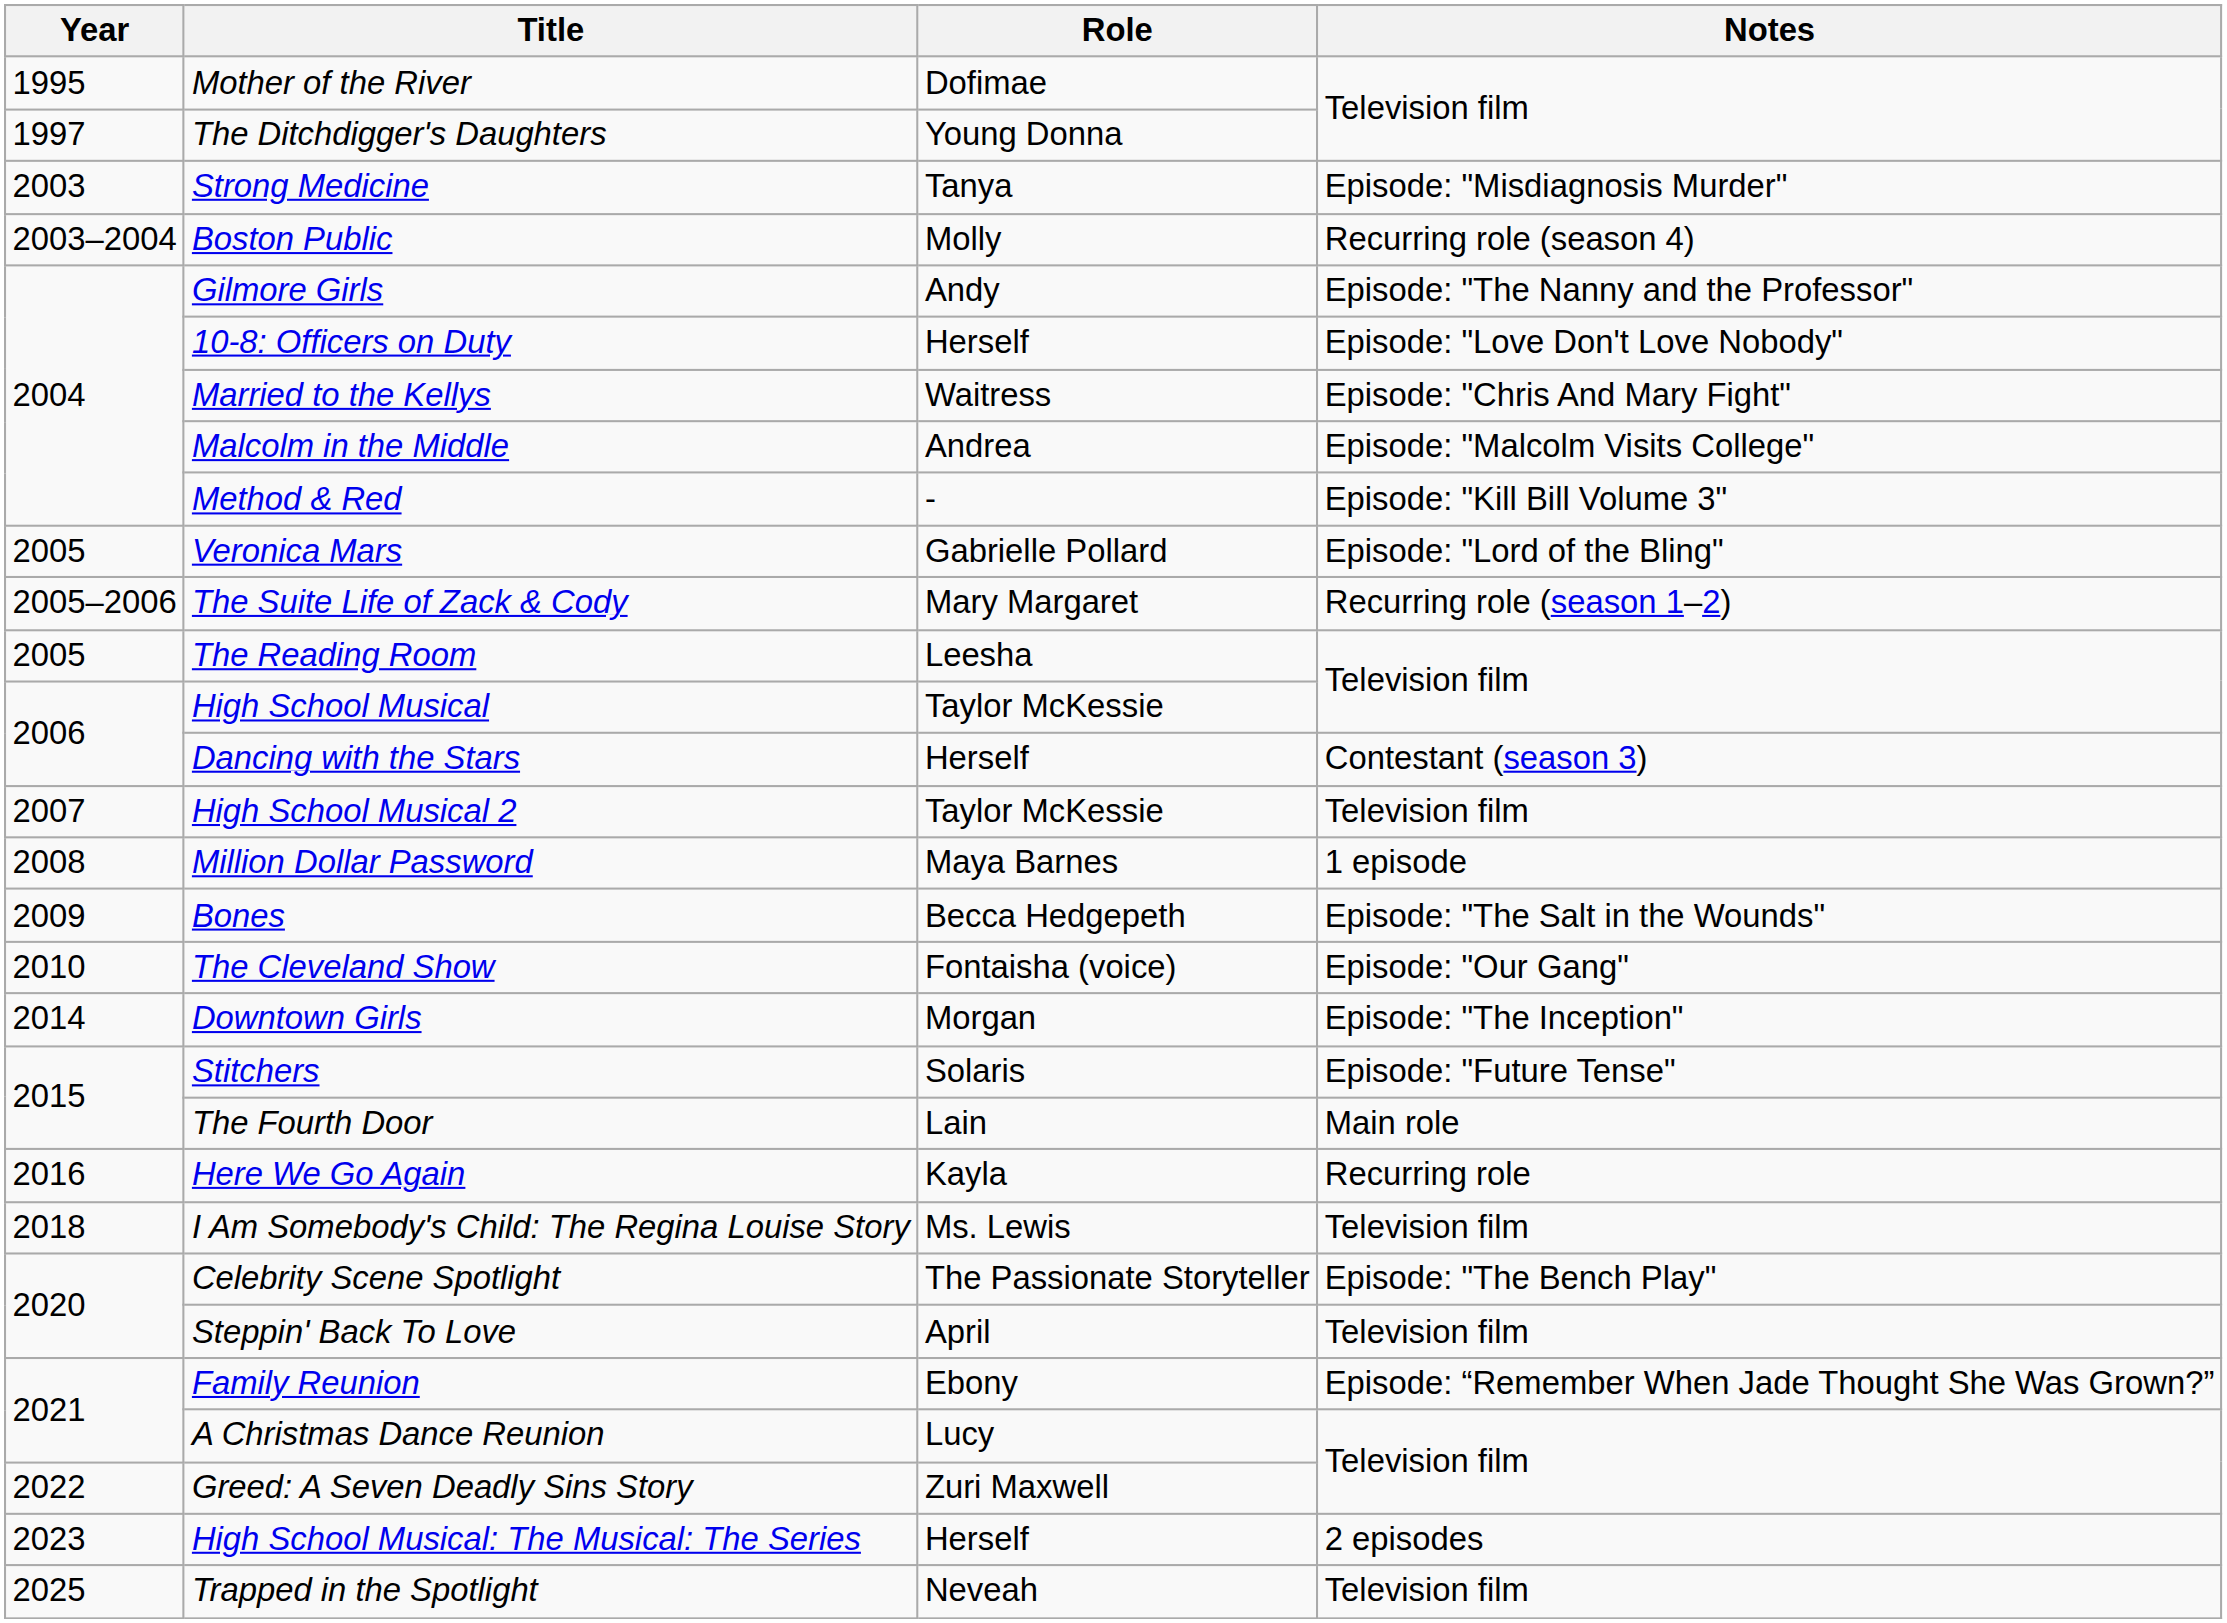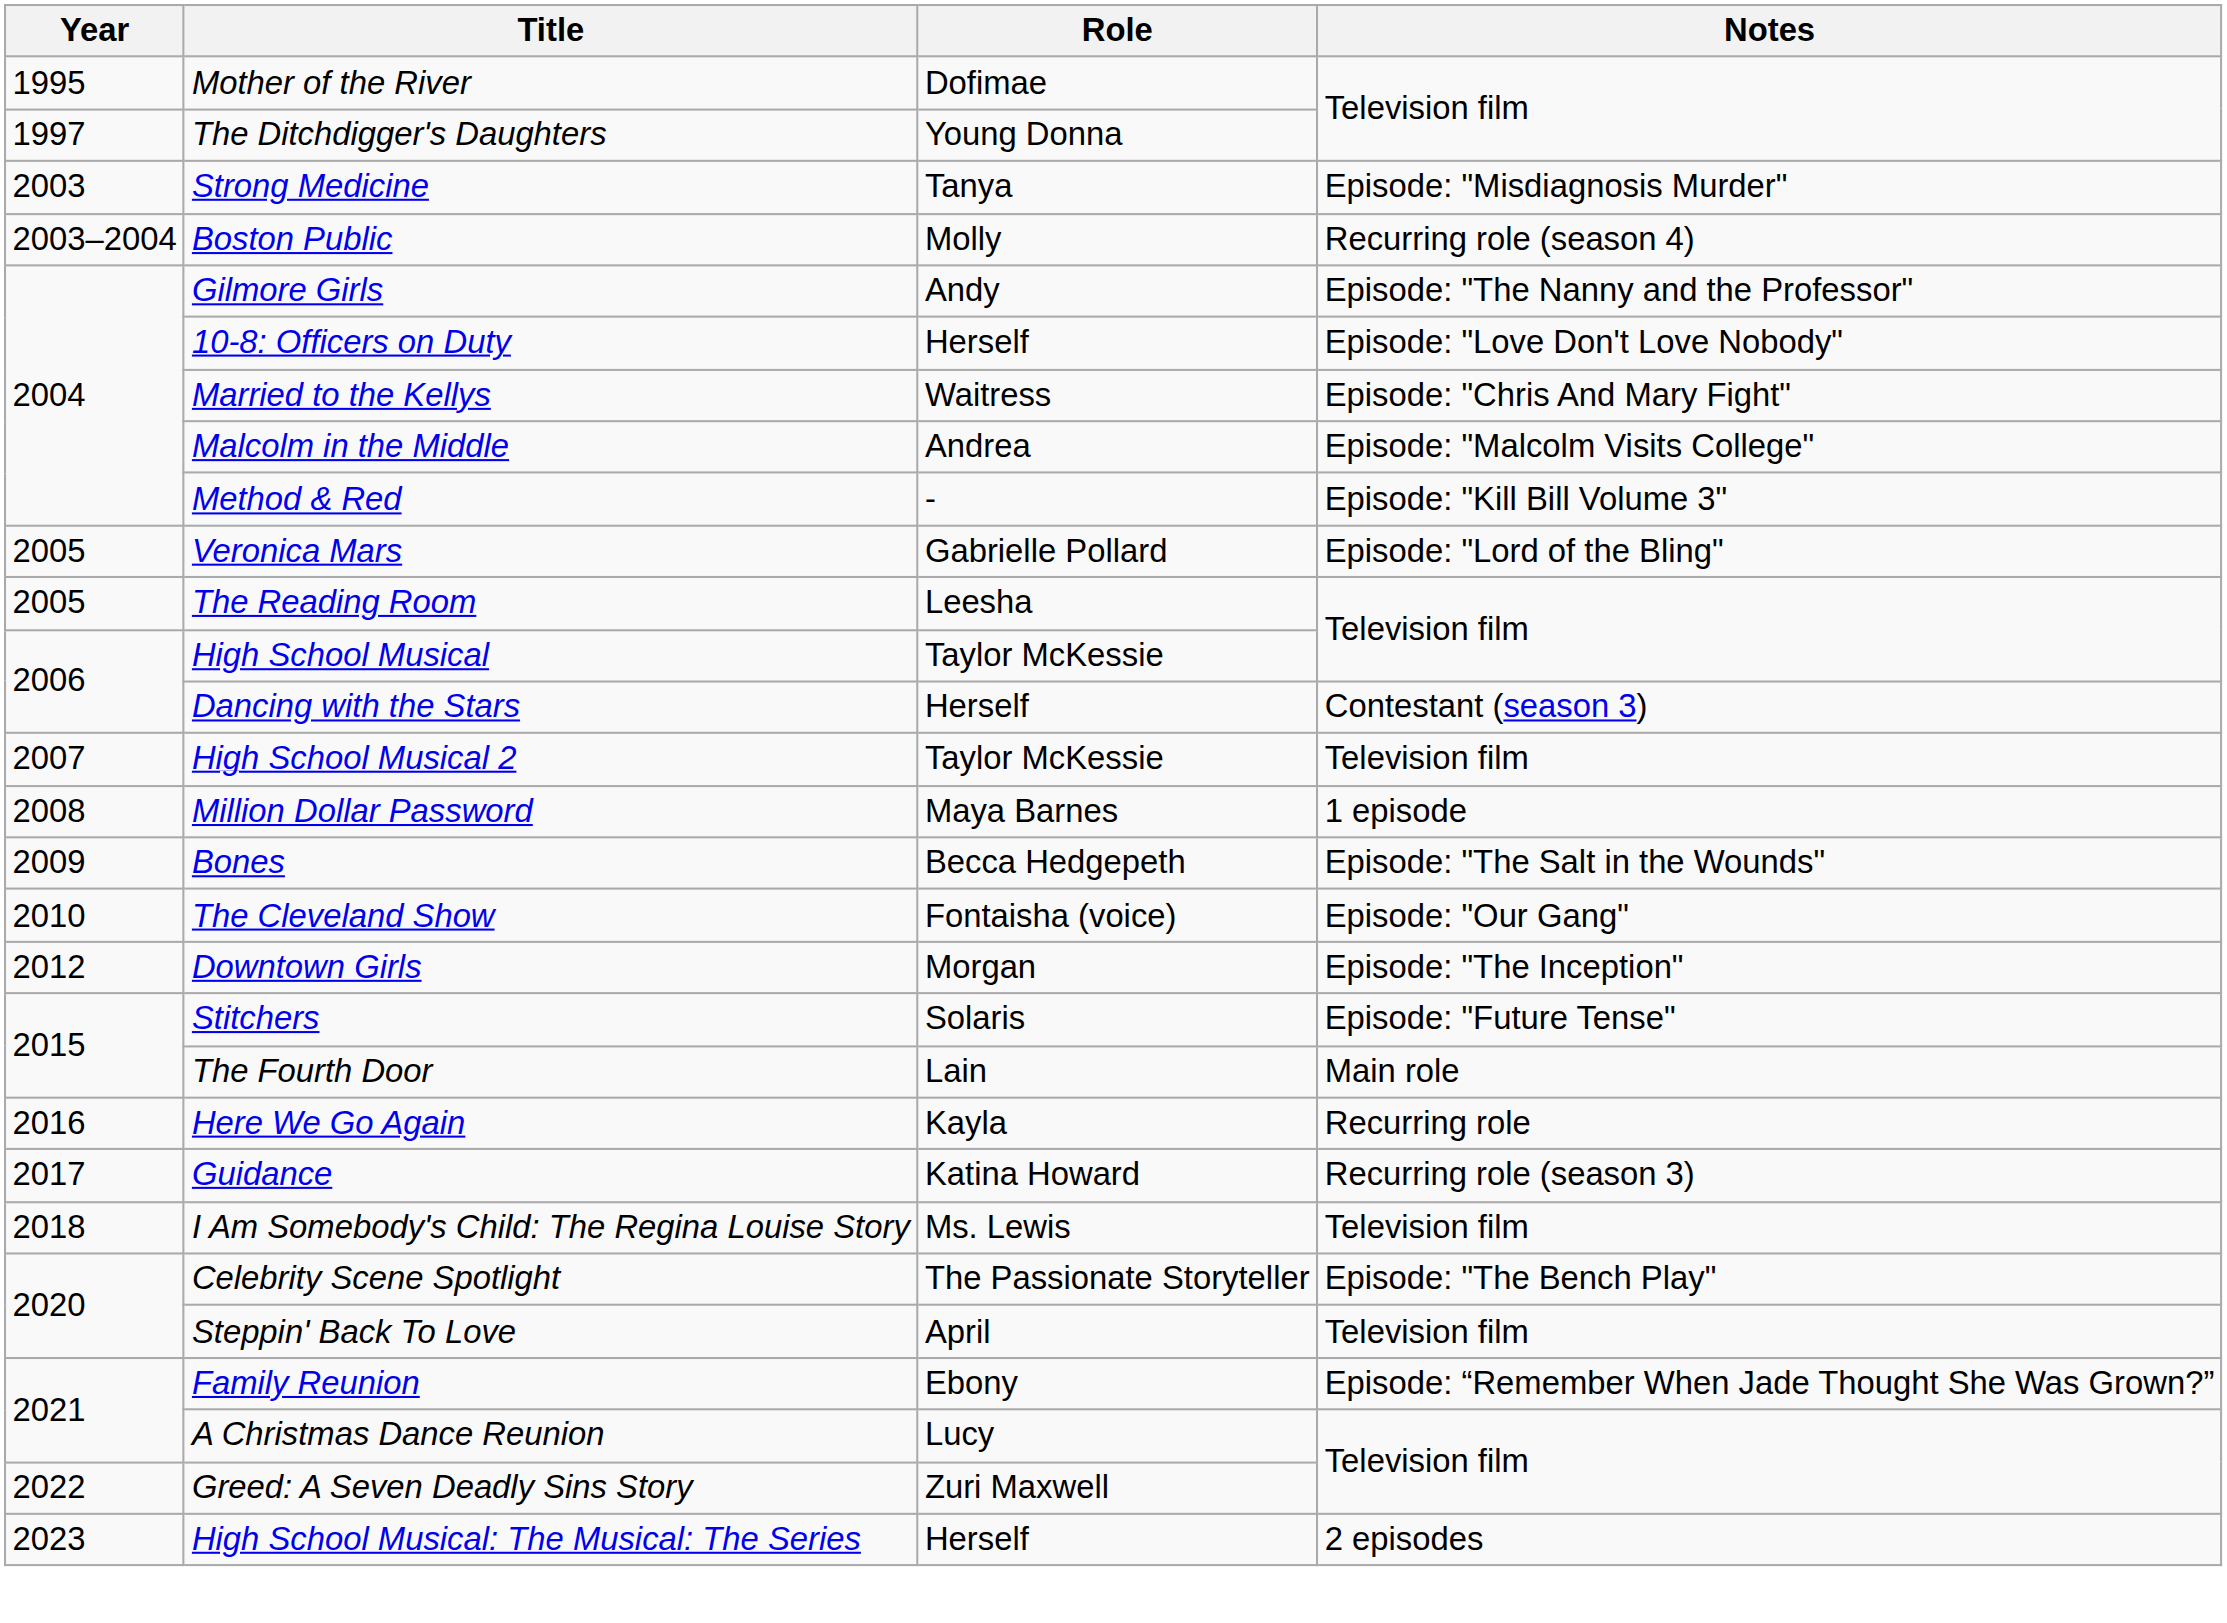 <table class="wikitable plainrowheaders sortable" style="margin-right: 0;">
 <tr>
 <th>Year</th>
 <th>Title</th>
 <th>Role</th>
 <th>Notes</th>
 </tr>
 <tr>
 <td>1995</td>
 <td><em>Mother of the River</em></td>
 <td>Dofimae</td>
 <td rowspan="2">Television film</td>
 </tr>
 <tr>
 <td>1997</td>
 <td><em>The Ditchdigger's Daughters</em></td>
 <td>Young Donna</td>
 </tr>
 <tr>
 <td>2003</td>
 <td><em><a href='#'>Strong Medicine</a></em></td>
 <td>Tanya</td>
 <td>Episode: "Misdiagnosis Murder"</td>
 </tr>
 <tr>
 <td>2003–2004</td>
 <td><em><a href='#'>Boston Public</a></em></td>
 <td>Molly</td>
 <td>Recurring role (season 4)</td>
 </tr>
 <tr>
 <td rowspan="5">2004</td>
 <td><em><a href='#'>Gilmore Girls</a></em></td>
 <td>Andy</td>
 <td>Episode: "The Nanny and the Professor"</td>
 </tr>
 <tr>
 <td><em><a href='#'>10-8: Officers on Duty</a></em></td>
 <td>Herself</td>
 <td>Episode: "Love Don't Love Nobody"</td>
 </tr>
 <tr>
 <td><em><a href='#'>Married to the Kellys</a></em></td>
 <td>Waitress</td>
 <td>Episode: "Chris And Mary Fight"</td>
 </tr>
 <tr>
 <td><em><a href='#'>Malcolm in the Middle</a></em></td>
 <td>Andrea</td>
 <td>Episode: "Malcolm Visits College"</td>
 </tr>
 <tr>
 <td><em><a href='#'>Method & Red</a></em></td>
 <td>-</td>
 <td>Episode: "Kill Bill Volume 3"</td>
 </tr>
 <tr>
 <td>2005</td>
 <td><em><a href='#'>Veronica Mars</a></em></td>
 <td>Gabrielle Pollard</td>
 <td>Episode: "Lord of the Bling"</td>
 </tr>
 <tr>
-<td>2005–2006</td>
-<td><em><a href='#'>The Suite Life of Zack & Cody</a></em></td>
-<td>Mary Margaret</td>
-<td>Recurring role (<a href='#'>season 1</a>–<a href='#'>2</a>)</td>
-</tr>
-<tr>
 <td>2005</td>
 <td><em><a href='#'>The Reading Room</a></em></td>
 <td>Leesha</td>
 <td rowspan="2">Television film</td>
 </tr>
 <tr>
 <td rowspan="2">2006</td>
 <td><em><a href='#'>High School Musical</a></em></td>
 <td>Taylor McKessie</td>
 </tr>
 <tr>
 <td><em><a href='#'>Dancing with the Stars</a></em></td>
 <td>Herself</td>
 <td>Contestant (<a href='#'>season 3</a>)</td>
 </tr>
 <tr>
 <td>2007</td>
 <td><em><a href='#'>High School Musical 2</a></em></td>
 <td>Taylor McKessie</td>
 <td>Television film</td>
 </tr>
 <tr>
 <td>2008</td>
 <td><em><a href='#'>Million Dollar Password</a></em></td>
 <td>Maya Barnes</td>
 <td>1 episode</td>
 </tr>
 <tr>
 <td>2009</td>
 <td><em><a href='#'>Bones</a></em></td>
 <td>Becca Hedgepeth</td>
 <td>Episode: "The Salt in the Wounds"</td>
 </tr>
 <tr>
 <td>2010</td>
 <td><em><a href='#'>The Cleveland Show</a></em></td>
 <td>Fontaisha (voice)</td>
 <td>Episode: "Our Gang"</td>
 </tr>
 <tr>
-<td>2014</td>
+<td>2012</td>
 <td><em><a href='#'>Downtown Girls</a></em></td>
 <td>Morgan</td>
 <td>Episode: "The Inception"</td>
 </tr>
 <tr>
 <td rowspan="2">2015</td>
 <td><em><a href='#'>Stitchers</a></em></td>
 <td>Solaris</td>
 <td>Episode: "Future Tense"</td>
 </tr>
 <tr>
 <td><em>The Fourth Door</em></td>
 <td>Lain</td>
 <td>Main role</td>
 </tr>
 <tr>
 <td>2016</td>
 <td><em><a href='#'>Here We Go Again</a></em></td>
 <td>Kayla</td>
 <td>Recurring role</td>
+</tr>
+<tr>
+<td>2017</td>
+<td><em><a href='#'>Guidance</a></em></td>
+<td>Katina Howard</td>
+<td>Recurring role (season 3)</td>
 </tr>
 <tr>
 <td>2018</td>
 <td><em>I Am Somebody's Child: The Regina Louise Story</em></td>
 <td>Ms. Lewis</td>
 <td>Television film</td>
 </tr>
 <tr>
 <td rowspan="2">2020</td>
 <td><em>Celebrity Scene Spotlight</em></td>
 <td>The Passionate Storyteller</td>
 <td>Episode: "The Bench Play"</td>
 </tr>
 <tr>
 <td><em>Steppin' Back To Love</em></td>
 <td>April</td>
 <td>Television film</td>
 </tr>
 <tr>
 <td rowspan="2">2021</td>
 <td><em><a href='#'>Family Reunion</a></em></td>
 <td>Ebony</td>
 <td>Episode: “Remember When Jade Thought She Was Grown?”</td>
 </tr>
 <tr>
 <td><em>A Christmas Dance Reunion</em></td>
 <td>Lucy</td>
 <td rowspan="2">Television film</td>
 </tr>
 <tr>
 <td>2022</td>
 <td><em>Greed: A Seven Deadly Sins Story</em></td>
 <td>Zuri Maxwell</td>
 </tr>
 <tr>
 <td>2023</td>
 <td><em><a href='#'>High School Musical: The Musical: The Series</a></em></td>
 <td>Herself</td>
 <td>2 episodes</td>
 </tr>
-<tr>
-<td>2025</td>
-<td><em>Trapped in the Spotlight</em></td>
-<td>Neveah</td>
-<td>Television film</td>
-</tr>
 </table>
